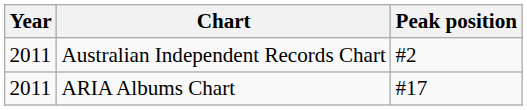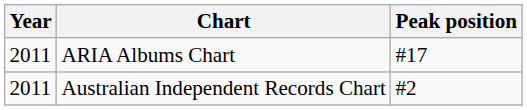 <table class="wikitable">
 <tr>
 <th>Year</th>
 <th>Chart</th>
 <th>Peak position</th>
 </tr>
 <tr>
 <td>2011</td>
+<td>ARIA Albums Chart</td>
+<td>#17 </td>
+</tr>
+<tr>
+<td>2011</td>
 <td>Australian Independent Records Chart</td>
 <td>#2</td>
 </tr>
-<tr>
-<td>2011</td>
-<td>ARIA Albums Chart</td>
-<td>#17 </td>
-</tr>
 </table>
